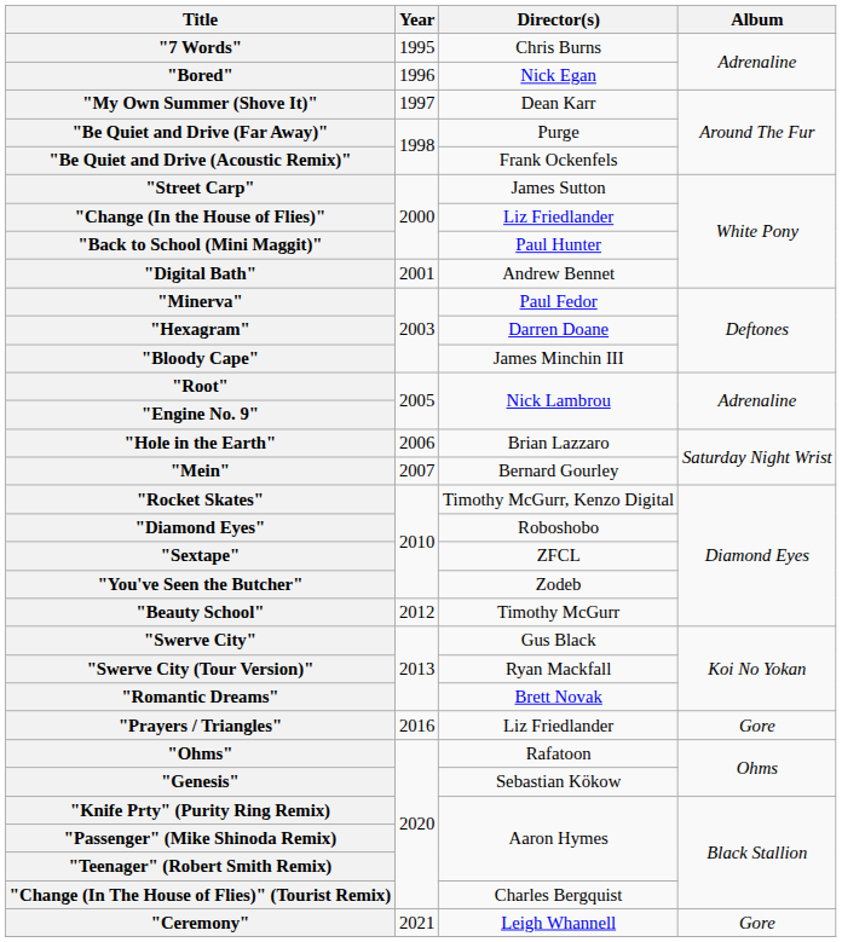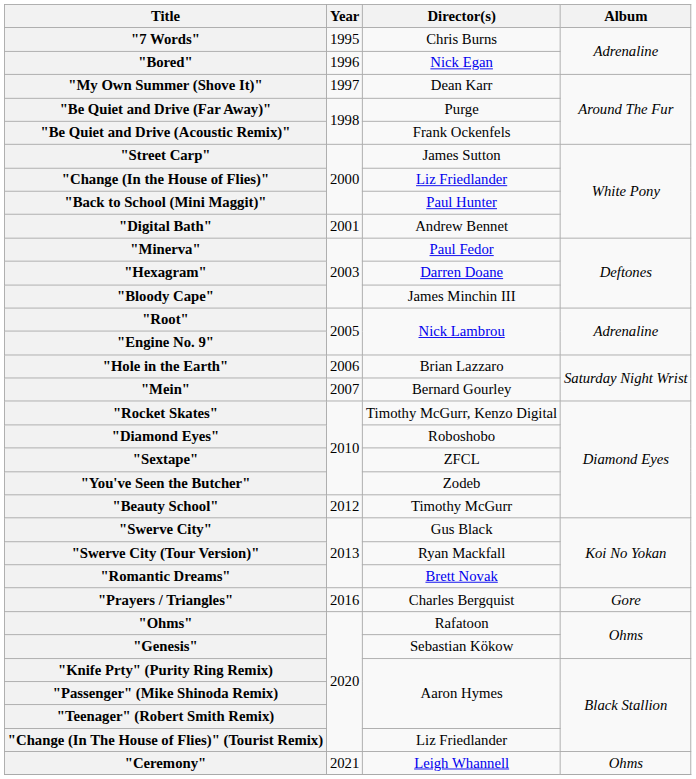 <table class="wikitable plainrowheaders" style="text-align:center;">
 <tr>
 <th scope="col">Title</th>
 <th scope="col">Year</th>
 <th scope="col">Director(s)</th>
 <th>Album</th>
 </tr>
 <tr>
 <th scope="row">"7 Words"</th>
 <td>1995</td>
 <td>Chris Burns</td>
 <td rowspan="2"><em>Adrenaline</em></td>
 </tr>
 <tr>
 <th scope="row">"Bored"</th>
 <td>1996</td>
 <td><a href='#'>Nick Egan</a></td>
 </tr>
 <tr>
 <th scope="row">"My Own Summer (Shove It)"</th>
 <td>1997</td>
 <td>Dean Karr</td>
 <td rowspan="3"><em>Around The Fur</em></td>
 </tr>
 <tr>
 <th scope="row">"Be Quiet and Drive (Far Away)"</th>
 <td rowspan="2">1998</td>
 <td>Purge</td>
 </tr>
 <tr>
 <th scope="row">"Be Quiet and Drive (Acoustic Remix)"</th>
 <td>Frank Ockenfels</td>
 </tr>
 <tr>
 <th scope="row">"Street Carp"</th>
 <td rowspan="3">2000</td>
 <td>James Sutton</td>
 <td rowspan="4"><em>White Pony</em></td>
 </tr>
 <tr>
 <th scope="row">"Change (In the House of Flies)"</th>
 <td><a href='#'>Liz Friedlander</a></td>
 </tr>
 <tr>
 <th scope="row">"Back to School (Mini Maggit)"</th>
 <td><a href='#'>Paul Hunter</a></td>
 </tr>
 <tr>
 <th scope="row">"Digital Bath"</th>
 <td>2001</td>
 <td>Andrew Bennet</td>
 </tr>
 <tr>
 <th scope="row">"Minerva"</th>
 <td rowspan="3">2003</td>
 <td><a href='#'>Paul Fedor</a></td>
 <td rowspan="3"><em>Deftones</em></td>
 </tr>
 <tr>
 <th scope="row">"Hexagram"</th>
 <td><a href='#'>Darren Doane</a></td>
 </tr>
 <tr>
 <th scope="row">"Bloody Cape"</th>
 <td>James Minchin III</td>
 </tr>
 <tr>
 <th scope="row">"Root"</th>
 <td rowspan="2">2005</td>
 <td rowspan="2"><a href='#'>Nick Lambrou</a></td>
 <td rowspan="2"><em>Adrenaline</em></td>
 </tr>
 <tr>
 <th scope="row">"Engine No. 9"</th>
 </tr>
 <tr>
 <th scope="row">"Hole in the Earth"</th>
 <td>2006</td>
 <td>Brian Lazzaro</td>
 <td rowspan="2"><em>Saturday Night Wrist</em></td>
 </tr>
 <tr>
 <th scope="row">"Mein"</th>
 <td>2007</td>
 <td>Bernard Gourley</td>
 </tr>
 <tr>
 <th scope="row">"Rocket Skates"</th>
 <td rowspan="4">2010</td>
 <td>Timothy McGurr, Kenzo Digital</td>
 <td rowspan="5"><em>Diamond Eyes</em></td>
 </tr>
 <tr>
 <th scope="row">"Diamond Eyes"</th>
 <td>Roboshobo</td>
 </tr>
 <tr>
 <th scope="row">"Sextape"</th>
 <td>ZFCL</td>
 </tr>
 <tr>
 <th scope="row">"You've Seen the Butcher"</th>
 <td>Zodeb</td>
 </tr>
 <tr>
 <th scope="row">"Beauty School"</th>
 <td>2012</td>
 <td>Timothy McGurr</td>
 </tr>
 <tr>
 <th scope="row">"Swerve City"</th>
 <td rowspan="3">2013</td>
 <td>Gus Black</td>
 <td rowspan="3"><em>Koi No Yokan</em></td>
 </tr>
 <tr>
 <th scope="row">"Swerve City (Tour Version)"</th>
 <td>Ryan Mackfall</td>
 </tr>
 <tr>
 <th scope="row">"Romantic Dreams"</th>
 <td><a href='#'>Brett Novak</a></td>
 </tr>
 <tr>
 <th scope="row">"Prayers / Triangles"</th>
 <td>2016</td>
-<td>Liz Friedlander</td>
+<td>Charles Bergquist</td>
 <td><em>Gore</em></td>
 </tr>
 <tr>
 <th scope="row">"Ohms"</th>
 <td rowspan="6">2020</td>
 <td>Rafatoon</td>
 <td rowspan="2"><em>Ohms</em></td>
 </tr>
 <tr>
 <th scope="row">"Genesis"</th>
 <td>Sebastian Kökow</td>
 </tr>
 <tr>
 <th scope="row">"Knife Prty" (Purity Ring Remix)</th>
 <td rowspan="3">Aaron Hymes</td>
 <td rowspan="4"><em>Black Stallion</em></td>
 </tr>
 <tr>
 <th scope="row">"Passenger" (Mike Shinoda Remix)</th>
 </tr>
 <tr>
 <th scope="row">"Teenager" (Robert Smith Remix)</th>
 </tr>
 <tr>
 <th scope="row">"Change (In The House of Flies)" (Tourist Remix)</th>
-<td>Charles Bergquist</td>
+<td>Liz Friedlander</td>
 </tr>
 <tr>
 <th scope="row">"Ceremony"</th>
 <td rowspan="1">2021</td>
 <td><a href='#'>Leigh Whannell</a></td>
-<td><em>Gore</em></td>
+<td><em>Ohms</em></td>
 </tr>
 <tr>
 </tr>
 </table>
